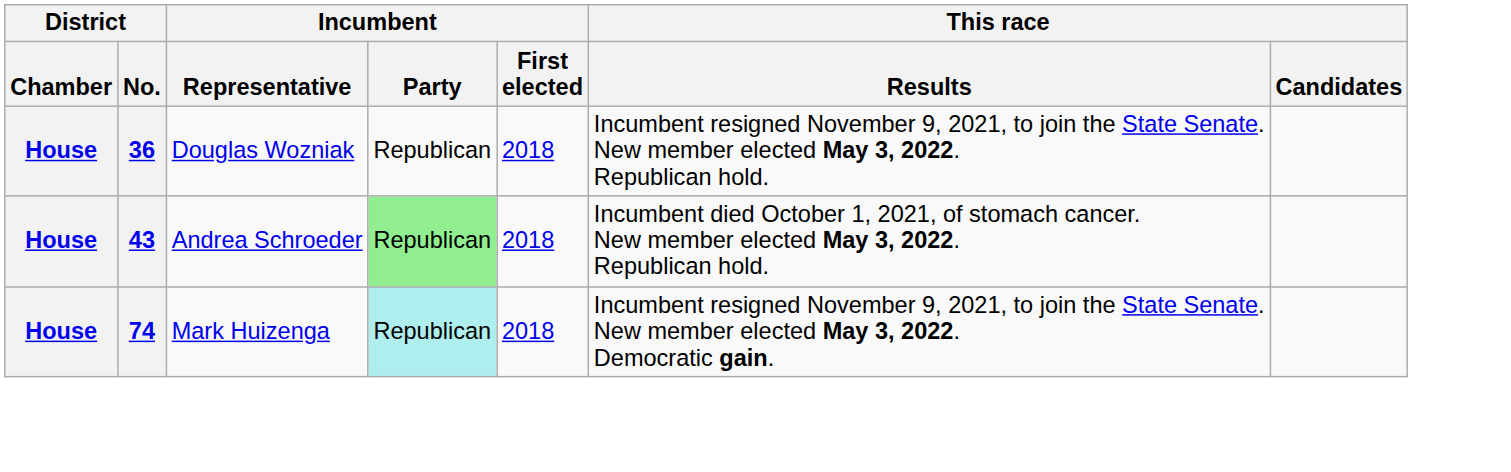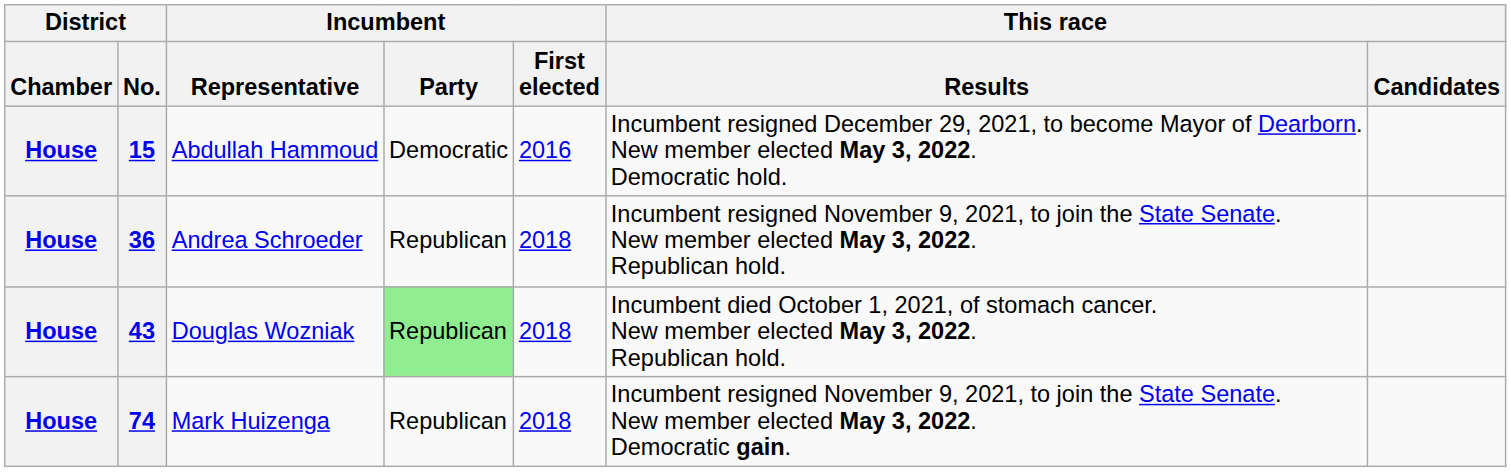 <table class="wikitable sortable">
 <tr valign=bottom>
 <th colspan="2">District</th>
 <th colspan="3">Incumbent</th>
 <th colspan="2">This race</th>
 </tr>
 <tr valign=bottom>
 <th>Chamber</th>
 <th>No.</th>
 <th>Representative</th>
 <th>Party</th>
 <th>First<br>elected</th>
 <th>Results</th>
 <th>Candidates</th>
 </tr>
 <tr>
 <th><a href='#'>House</a></th>
+<th><a href='#'>15</a></th>
+<td><a href='#'>Abdullah Hammoud</a></td>
+<td>Democratic</td>
+<td><a href='#'>2016</a></td>
+<td data-sort-value=4/6/2021 >Incumbent resigned December 29, 2021, to become Mayor of <a href='#'>Dearborn</a>.<br>New member elected <strong>May 3, 2022</strong>.<br>Democratic hold.</td>
+<td nowrap></td>
+</tr>
+<tr>
+<th><a href='#'>House</a></th>
 <th><a href='#'>36</a></th>
-<td><a href='#'>Douglas Wozniak</a></td>
+<td><a href='#'>Andrea Schroeder</a></td>
 <td>Republican</td>
 <td><a href='#'>2018</a></td>
 <td data-sort-value=4/6/2021 >Incumbent resigned November 9, 2021, to join the <a href='#'>State Senate</a>.<br>New member elected <strong>May 3, 2022</strong>.<br>Republican hold.</td>
 <td nowrap></td>
 </tr>
 <tr>
 <th><a href='#'>House</a></th>
 <th><a href='#'>43</a></th>
-<td><a href='#'>Andrea Schroeder</a></td>
+<td><a href='#'>Douglas Wozniak</a></td>
 <td style="background: lightgreen;">Republican</td>
 <td><a href='#'>2018</a></td>
 <td data-sort-value=4/6/2021 >Incumbent died October 1, 2021, of stomach cancer.<br>New member elected <strong>May 3, 2022</strong>.<br>Republican hold.</td>
 <td nowrap></td>
 </tr>
 <tr>
 <th><a href='#'>House</a></th>
 <th><a href='#'>74</a></th>
 <td><a href='#'>Mark Huizenga</a></td>
-<td style="background: paleturquoise;">Republican</td>
+<td>Republican</td>
 <td><a href='#'>2018</a></td>
 <td>Incumbent resigned November 9, 2021, to join the <a href='#'>State Senate</a>.<br>New member elected <strong>May 3, 2022</strong>.<br>Democratic <strong>gain</strong>.</td>
 <td nowrap></td>
 </tr>
 </table>
